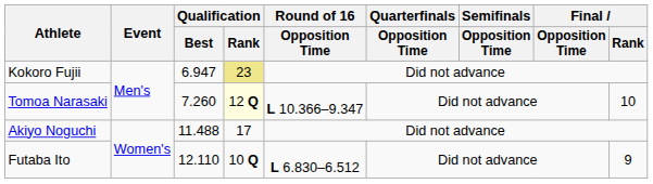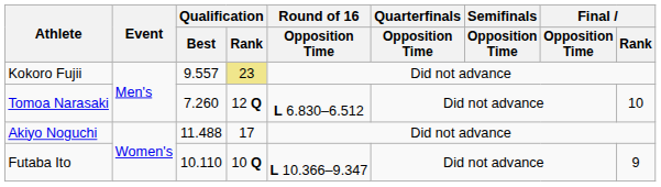 <table class=wikitable style="font-size:90%; text-align:center;">
 <tr>
 <th rowspan="2">Athlete</th>
 <th rowspan="2">Event</th>
 <th colspan=2>Qualification</th>
 <th>Round of 16</th>
 <th>Quarterfinals</th>
 <th>Semifinals</th>
 <th colspan=2>Final / </th>
 </tr>
 <tr style="font-size:95%">
 <th>Best</th>
 <th>Rank</th>
 <th>Opposition<br>Time</th>
 <th>Opposition<br>Time</th>
 <th>Opposition<br>Time</th>
 <th>Opposition<br>Time</th>
 <th>Rank</th>
 </tr>
 <tr>
 <td style="text-align:left">Kokoro Fujii</td>
 <td style="text-align:left" rowspan=2><a href='#'>Men's</a></td>
-<td>6.947</td>
+<td>9.557</td>
 <td style="background: khaki;">23</td>
 <td colspan=5>Did not advance</td>
 </tr>
 <tr>
 <td style="text-align:left"><a href='#'>Tomoa Narasaki</a></td>
 <td>7.260</td>
-<td style="background: lightyellow;">12 <strong>Q</strong></td>
-<td><br><strong>L</strong> 10.366–9.347</td>
+<td>12 <strong>Q</strong></td>
+<td><br><strong>L</strong> 6.830–6.512</td>
 <td colspan=3>Did not advance</td>
 <td>10</td>
 </tr>
 <tr>
 <td style="text-align:left"><a href='#'>Akiyo Noguchi</a></td>
 <td style="text-align:left" rowspan=2><a href='#'>Women's</a></td>
 <td>11.488</td>
 <td>17</td>
 <td colspan=5>Did not advance</td>
 </tr>
 <tr>
 <td style="text-align:left">Futaba Ito</td>
-<td>12.110</td>
+<td>10.110</td>
 <td>10 <strong>Q</strong></td>
-<td><br><strong>L</strong> 6.830–6.512</td>
+<td><br><strong>L</strong> 10.366–9.347</td>
 <td colspan=3>Did not advance</td>
 <td>9</td>
 </tr>
 </table>
